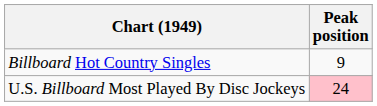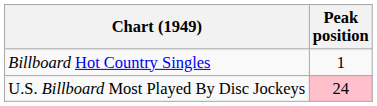 <table class="wikitable sortable">
 <tr>
 <th align="left">Chart (1949)</th>
 <th align="center">Peak<br>position</th>
 </tr>
 <tr>
 <td><em>Billboard</em> <a href='#'>Hot Country Singles</a></td>
-<td align="center">9</td>
+<td align="center">1</td>
 </tr>
 <tr>
 <td align="left">U.S. <em>Billboard</em> Most Played By Disc Jockeys</td>
 <td align="center" style="background: pink;">24</td>
 </tr>
 </table>
